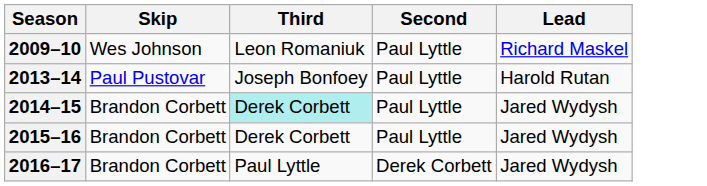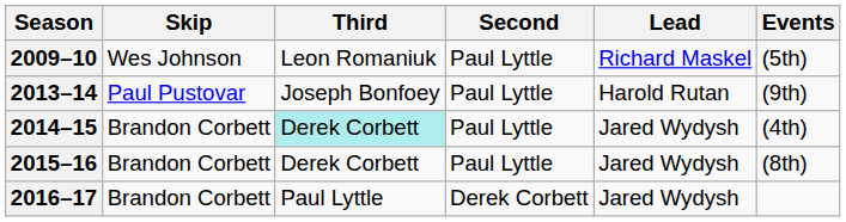 <table class="wikitable">
 <tr>
 <th scope="col">Season</th>
 <th scope="col">Skip</th>
 <th scope="col">Third</th>
 <th scope="col">Second</th>
 <th scope="col">Lead</th>
+<th scope="col">Events</th>
 </tr>
 <tr>
 <th scope="row">2009–10</th>
 <td>Wes Johnson</td>
 <td>Leon Romaniuk</td>
 <td>Paul Lyttle</td>
 <td><a href='#'>Richard Maskel</a></td>
+<td> (5th)</td>
 </tr>
 <tr>
 <th scope="row">2013–14</th>
 <td><a href='#'>Paul Pustovar</a></td>
 <td>Joseph Bonfoey</td>
 <td>Paul Lyttle</td>
 <td>Harold Rutan</td>
+<td> (9th)</td>
 </tr>
 <tr>
 <th scope="row">2014–15</th>
 <td>Brandon Corbett</td>
 <td style="background: paleturquoise;">Derek Corbett</td>
 <td>Paul Lyttle</td>
 <td>Jared Wydysh</td>
+<td> (4th)</td>
 </tr>
 <tr>
 <th scope="row">2015–16</th>
 <td>Brandon Corbett</td>
 <td>Derek Corbett</td>
 <td>Paul Lyttle</td>
 <td>Jared Wydysh</td>
+<td> (8th)</td>
 </tr>
 <tr>
 <th scope="row">2016–17</th>
 <td>Brandon Corbett</td>
 <td>Paul Lyttle</td>
 <td>Derek Corbett</td>
 <td>Jared Wydysh</td>
+<td></td>
 </tr>
 </table>
